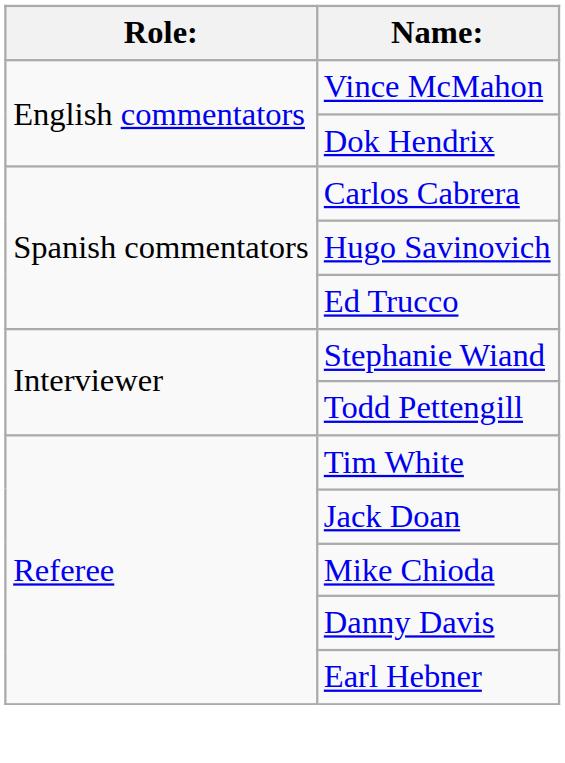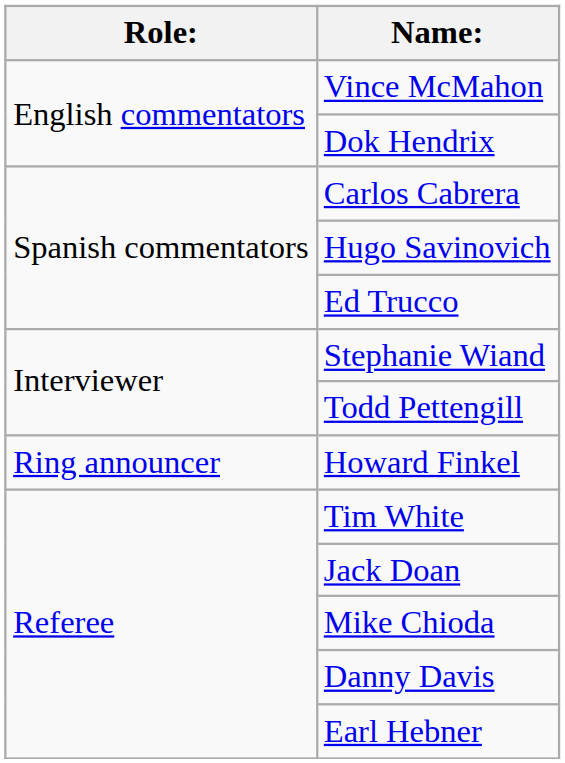 <table class=wikitable style="font-size:90%; margin: 0.5em 1em 0.5em 0; float: right; clear: right;">
 <tr>
 <th>Role:</th>
 <th>Name:</th>
 </tr>
 <tr>
 <td rowspan=2>English <a href='#'>commentators</a></td>
 <td><a href='#'>Vince McMahon</a></td>
 </tr>
 <tr>
 <td><a href='#'>Dok Hendrix</a></td>
 </tr>
 <tr>
 <td rowspan=3>Spanish commentators</td>
 <td><a href='#'>Carlos Cabrera</a></td>
 </tr>
 <tr>
 <td><a href='#'>Hugo Savinovich</a></td>
 </tr>
 <tr>
 <td><a href='#'>Ed Trucco</a></td>
 </tr>
 <tr>
 <td rowspan=2>Interviewer</td>
 <td><a href='#'>Stephanie Wiand</a></td>
 </tr>
 <tr>
 <td><a href='#'>Todd Pettengill</a></td>
 </tr>
 <tr>
+<td rowspan=1><a href='#'>Ring announcer</a></td>
+<td><a href='#'>Howard Finkel</a></td>
+</tr>
+<tr>
 <td rowspan=5><a href='#'>Referee</a></td>
 <td><a href='#'>Tim White</a></td>
 </tr>
 <tr>
 <td><a href='#'>Jack Doan</a></td>
 </tr>
 <tr>
 <td><a href='#'>Mike Chioda</a></td>
 </tr>
 <tr>
 <td><a href='#'>Danny Davis</a></td>
 </tr>
 <tr>
 <td><a href='#'>Earl Hebner</a></td>
 </tr>
 </table>
